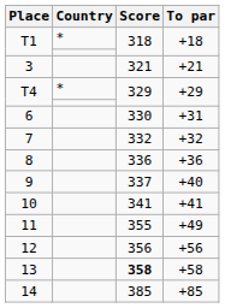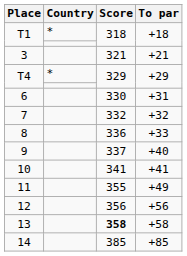 <table class="wikitable" style="font-size:95%;">
 <tr>
 <th>Place</th>
 <th>Country</th>
 <th>Score</th>
 <th>To par</th>
 </tr>
 <tr>
 <td rowspan=2 align=center>T1</td>
 <td>*</td>
 <td rowspan=2 align=center>318</td>
 <td rowspan=2 align=center>+18</td>
 </tr>
 <tr>
 <td></td>
 </tr>
 <tr>
 <td align=center>3</td>
 <td></td>
 <td align=center>321</td>
 <td align=center>+21</td>
 </tr>
 <tr>
 <td rowspan=2 align=center>T4</td>
 <td>*</td>
 <td rowspan=2 align=center>329</td>
 <td rowspan=2 align=center>+29</td>
 </tr>
 <tr>
 <td></td>
 </tr>
 <tr>
 <td align=center>6</td>
 <td></td>
 <td align=center>330</td>
 <td align=center>+31</td>
 </tr>
 <tr>
 <td align=center>7</td>
 <td></td>
 <td align=center>332</td>
 <td align=center>+32</td>
 </tr>
 <tr>
 <td align=center>8</td>
 <td></td>
 <td align=center>336</td>
-<td align=center>+36</td>
+<td align=center>+33</td>
 </tr>
 <tr>
 <td align=center>9</td>
 <td></td>
 <td align=center>337</td>
 <td align=center>+40</td>
 </tr>
 <tr>
 <td align=center>10</td>
 <td></td>
 <td align=center>341</td>
 <td align=center>+41</td>
 </tr>
 <tr>
 <td align=center>11</td>
 <td></td>
 <td align=center>355</td>
 <td align=center>+49</td>
 </tr>
 <tr>
 <td align=center>12</td>
 <td></td>
 <td align=center>356</td>
 <td align=center>+56</td>
 </tr>
 <tr>
 <td align=center>13</td>
 <td></td>
 <td align=center><strong>358</strong></td>
 <td align=center>+58</td>
 </tr>
 <tr>
 <td align=center>14</td>
 <td></td>
 <td align=center>385</td>
 <td align=center>+85</td>
 </tr>
 </table>
